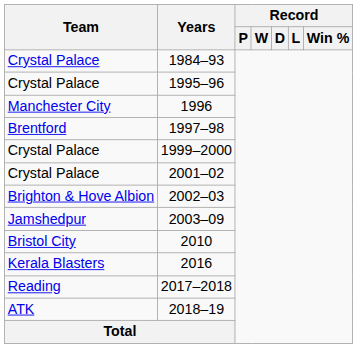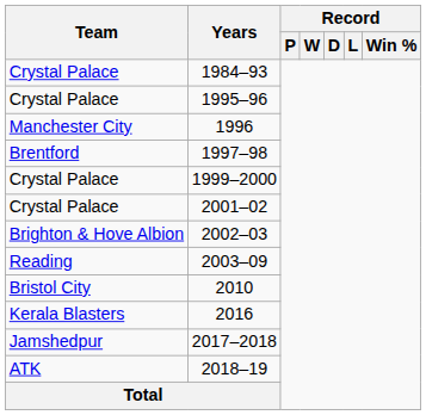 <table class="wikitable" style="text-align: center">
 <tr>
 <th rowspan="2">Team</th>
 <th rowspan="2">Years</th>
 <th colspan="5">Record</th>
 </tr>
 <tr>
 <th>P</th>
 <th>W</th>
 <th>D</th>
 <th>L</th>
 <th>Win %</th>
 </tr>
 <tr>
 <td align="left"><a href='#'>Crystal Palace</a></td>
 <td>1984–93<br></td>
 </tr>
 <tr>
 <td align="left">Crystal Palace</td>
 <td>1995–96<br></td>
 </tr>
 <tr>
 <td align="left"><a href='#'>Manchester City</a></td>
 <td>1996<br></td>
 </tr>
 <tr>
 <td align="left"><a href='#'>Brentford</a></td>
 <td>1997–98<br></td>
 </tr>
 <tr>
 <td align="left">Crystal Palace</td>
 <td>1999–2000<br></td>
 </tr>
 <tr>
 <td align="left">Crystal Palace</td>
 <td>2001–02<br></td>
 </tr>
 <tr>
 <td align="left"><a href='#'>Brighton & Hove Albion</a></td>
 <td>2002–03<br></td>
 </tr>
 <tr>
-<td align="left"><a href='#'>Jamshedpur</a></td>
+<td align="left"><a href='#'>Reading</a></td>
 <td>2003–09<br></td>
 </tr>
 <tr>
 <td align="left"><a href='#'>Bristol City</a></td>
 <td>2010<br></td>
 </tr>
 <tr>
 <td align="left"><a href='#'>Kerala Blasters</a></td>
 <td>2016<br></td>
 </tr>
 <tr>
-<td align="left"><a href='#'>Reading</a></td>
+<td align="left"><a href='#'>Jamshedpur</a></td>
 <td>2017–2018<br></td>
 </tr>
 <tr>
 <td align="left"><a href='#'>ATK</a></td>
 <td>2018–19<br></td>
 </tr>
 <tr>
 <th colspan=2>Total<br></th>
 </tr>
 </table>
